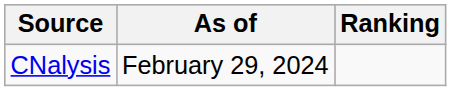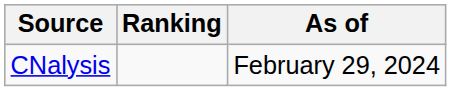 <table class="wikitable" style="text-align:center">
 <tr>
 <th>Source</th>
+<th>Ranking</th>
 <th>As of</th>
-<th>Ranking</th>
 </tr>
 <tr>
 <td align=left><a href='#'>CNalysis</a></td>
+<td></td>
 <td>February 29, 2024</td>
-<td></td>
 </tr>
 </table>
